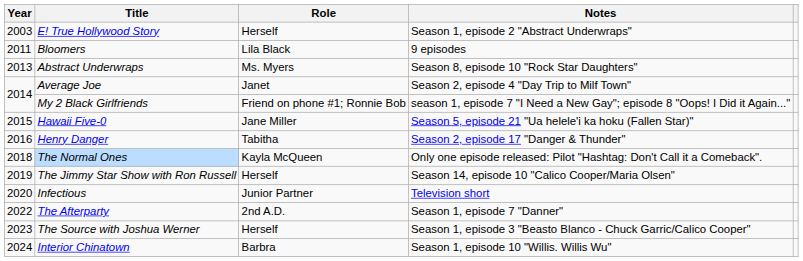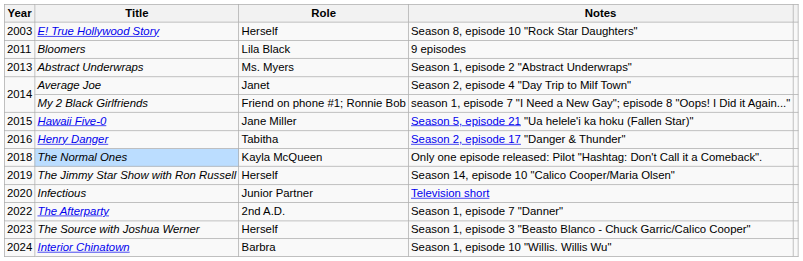 <table class="wikitable">
 <tr>
 <th>Year</th>
 <th>Title</th>
 <th>Role</th>
 <th>Notes</th>
 <th></th>
 </tr>
 <tr>
 <td>2003</td>
 <td><em><a href='#'>E! True Hollywood Story</a></em></td>
 <td>Herself</td>
-<td>Season 1, episode 2 "Abstract Underwraps"</td>
+<td>Season 8, episode 10 "Rock Star Daughters"</td>
 <td></td>
 </tr>
 <tr>
 <td>2011</td>
 <td><em>Bloomers</em></td>
 <td>Lila Black</td>
 <td>9 episodes</td>
 <td></td>
 </tr>
 <tr>
 <td>2013</td>
 <td><em>Abstract Underwraps</em></td>
 <td>Ms. Myers</td>
-<td>Season 8, episode 10 "Rock Star Daughters"</td>
+<td>Season 1, episode 2 "Abstract Underwraps"</td>
 <td></td>
 </tr>
 <tr>
 <td rowspan="2">2014</td>
 <td><em>Average Joe</em></td>
 <td>Janet</td>
 <td>Season 2, episode 4 "Day Trip to Milf Town"</td>
 <td></td>
 </tr>
 <tr>
 <td><em>My 2 Black Girlfriends</em></td>
 <td>Friend on phone #1; Ronnie Bob</td>
 <td>season 1, episode 7 "I Need a New Gay"; episode 8 "Oops! I Did it Again..."</td>
 <td></td>
 </tr>
 <tr>
 <td>2015</td>
 <td><a href='#'><em>Hawaii Five-0</em></a></td>
 <td>Jane Miller</td>
 <td><a href='#'>Season 5, episode 21</a> "Ua helele'i ka hoku (Fallen Star)"</td>
 <td></td>
 </tr>
 <tr>
 <td>2016</td>
 <td><em><a href='#'>Henry Danger</a></em></td>
 <td>Tabitha</td>
 <td><a href='#'>Season 2, episode 17</a> "Danger & Thunder"</td>
 <td></td>
 </tr>
 <tr>
 <td>2018</td>
 <td style="background:#bdf;"><em>The Normal Ones</em> </td>
 <td>Kayla McQueen</td>
 <td>Only one episode released: Pilot "Hashtag: Don't Call it a Comeback".</td>
 <td></td>
 </tr>
 <tr>
 <td>2019</td>
 <td><em>The Jimmy Star Show with Ron Russell</em></td>
 <td>Herself</td>
 <td>Season 14, episode 10 "Calico Cooper/Maria Olsen"</td>
 <td></td>
 </tr>
 <tr>
 <td>2020</td>
 <td><em>Infectious</em></td>
 <td>Junior Partner</td>
 <td><a href='#'>Television short</a></td>
 <td></td>
 </tr>
 <tr>
 <td>2022</td>
 <td><em><a href='#'>The Afterparty</a></em></td>
 <td>2nd A.D.</td>
 <td>Season 1, episode 7 "Danner"</td>
 <td></td>
 </tr>
 <tr>
 <td>2023</td>
 <td><em>The Source with Joshua Werner</em></td>
 <td>Herself</td>
 <td>Season 1, episode 3 "Beasto Blanco - Chuck Garric/Calico Cooper"</td>
 <td></td>
 </tr>
 <tr>
 <td>2024</td>
 <td><em><a href='#'>Interior Chinatown</a></em></td>
 <td>Barbra</td>
 <td>Season 1, episode 10 "Willis. Willis Wu"</td>
 <td></td>
 </tr>
 </table>
